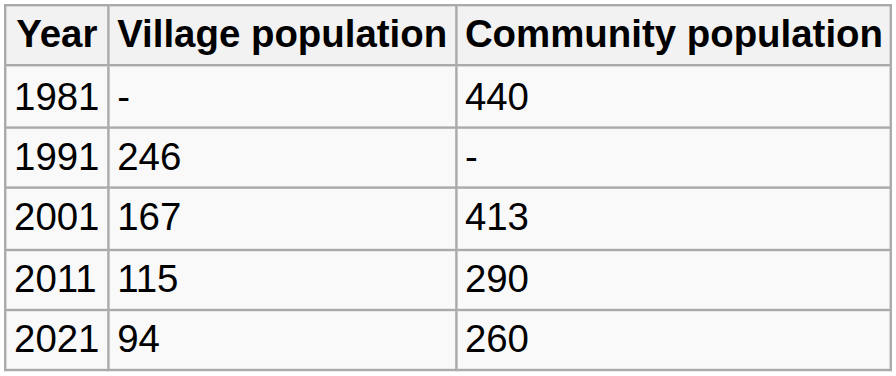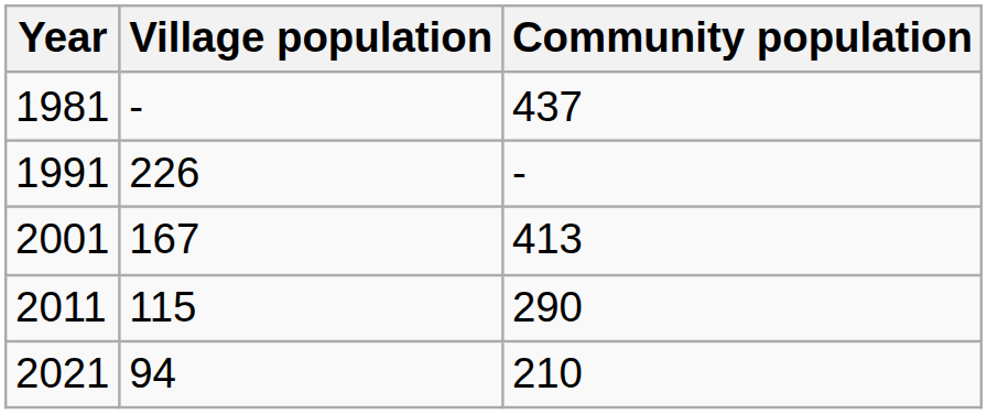 <table class=wikitable>
 <tr>
 <th>Year</th>
 <th>Village population</th>
 <th>Community population</th>
 </tr>
 <tr>
 <td>1981</td>
 <td>-</td>
-<td>440</td>
+<td>437</td>
 </tr>
 <tr>
 <td>1991</td>
-<td>246</td>
+<td>226</td>
 <td>-</td>
 </tr>
 <tr>
 <td>2001</td>
 <td>167</td>
 <td>413</td>
 </tr>
 <tr>
 <td>2011</td>
 <td>115</td>
 <td>290</td>
 </tr>
 <tr>
 <td>2021</td>
 <td>94</td>
-<td>260</td>
+<td>210</td>
 </tr>
 </table>
